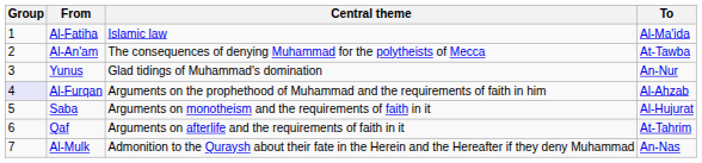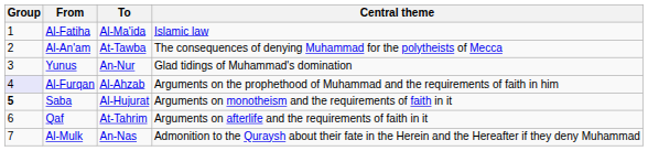 <table class="wikitable">
 <tr>
 <th>Group</th>
 <th>From</th>
+<th>To</th>
 <th>Central theme</th>
-<th>To</th>
 </tr>
 <tr>
 <td>1</td>
 <td><a href='#'>Al-Fatiha</a> </td>
+<td><a href='#'>Al-Ma'ida</a> </td>
 <td><a href='#'>Islamic law</a></td>
-<td><a href='#'>Al-Ma'ida</a> </td>
 </tr>
 <tr>
 <td>2</td>
 <td><a href='#'>Al-An'am</a> </td>
+<td><a href='#'>At-Tawba</a> </td>
 <td>The consequences of denying <a href='#'>Muhammad</a> for the <a href='#'>polytheists</a> of <a href='#'>Mecca</a></td>
-<td><a href='#'>At-Tawba</a> </td>
 </tr>
 <tr>
 <td>3</td>
 <td><a href='#'>Yunus</a> </td>
+<td><a href='#'>An-Nur</a> </td>
 <td>Glad tidings of Muhammad's domination</td>
-<td><a href='#'>An-Nur</a> </td>
 </tr>
 <tr>
 <td style="background: lavender;">4</td>
 <td><a href='#'>Al-Furqan</a> </td>
+<td><a href='#'>Al-Ahzab</a> </td>
 <td>Arguments on the prophethood of Muhammad and the requirements of faith in him</td>
-<td><a href='#'>Al-Ahzab</a> </td>
 </tr>
 <tr>
-<td>5</td>
+<td><strong>5</strong></td>
 <td><a href='#'>Saba</a> </td>
+<td><a href='#'>Al-Hujurat</a> </td>
 <td>Arguments on <a href='#'>monotheism</a> and the requirements of <a href='#'>faith</a> in it</td>
-<td><a href='#'>Al-Hujurat</a> </td>
 </tr>
 <tr>
 <td>6</td>
 <td><a href='#'>Qaf</a> </td>
+<td><a href='#'>At-Tahrim</a> </td>
 <td>Arguments on <a href='#'>afterlife</a> and the requirements of faith in it</td>
-<td><a href='#'>At-Tahrim</a> </td>
 </tr>
 <tr>
 <td>7</td>
 <td><a href='#'>Al-Mulk</a> </td>
+<td><a href='#'>An-Nas</a> </td>
 <td>Admonition to the <a href='#'>Quraysh</a> about their fate in the Herein and the Hereafter if they deny Muhammad</td>
-<td><a href='#'>An-Nas</a> </td>
 </tr>
 </table>
